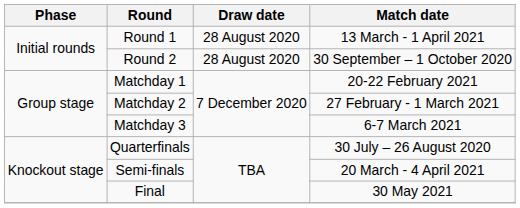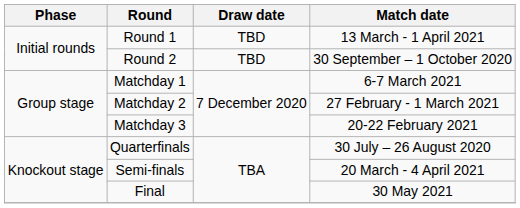 <table class="wikitable" style="text-align:center">
 <tr>
 <th>Phase</th>
 <th>Round</th>
 <th>Draw date</th>
 <th>Match date</th>
 </tr>
 <tr>
 <td rowspan=2>Initial rounds</td>
 <td>Round 1</td>
-<td>28 August 2020</td>
+<td>TBD</td>
 <td>13 March - 1 April 2021</td>
 </tr>
 <tr>
 <td>Round 2</td>
-<td>28 August 2020</td>
+<td>TBD</td>
 <td>30 September – 1 October 2020</td>
 </tr>
 <tr>
 <td rowspan=3>Group stage</td>
 <td>Matchday 1</td>
 <td rowspan=3>7 December 2020</td>
-<td>20-22 February 2021</td>
+<td>6-7 March 2021</td>
 </tr>
 <tr>
 <td>Matchday 2</td>
 <td>27 February - 1 March 2021</td>
 </tr>
 <tr>
 <td>Matchday 3</td>
-<td>6-7 March 2021</td>
+<td>20-22 February 2021</td>
 </tr>
 <tr>
 <td rowspan=3>Knockout stage</td>
 <td>Quarterfinals</td>
 <td rowspan=3>TBA</td>
 <td>30 July – 26 August 2020</td>
 </tr>
 <tr>
 <td>Semi-finals</td>
 <td>20 March - 4 April 2021</td>
 </tr>
 <tr>
 <td>Final</td>
 <td>30 May 2021</td>
 </tr>
 <tr>
 </tr>
 </table>
